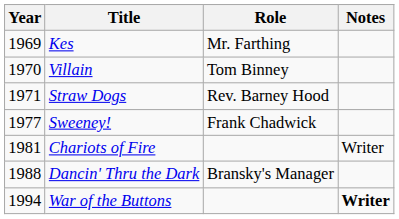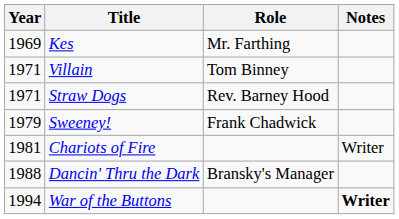 <table class="wikitable sortable">
 <tr>
 <th>Year</th>
 <th>Title</th>
 <th>Role</th>
 <th>Notes</th>
 </tr>
 <tr>
 <td>1969</td>
 <td><em><a href='#'>Kes</a></em></td>
 <td>Mr. Farthing</td>
 <td></td>
 </tr>
 <tr>
-<td>1970</td>
+<td>1971</td>
 <td><em><a href='#'>Villain</a></em></td>
 <td>Tom Binney</td>
 <td></td>
 </tr>
 <tr>
 <td>1971</td>
 <td><em><a href='#'>Straw Dogs</a></em></td>
 <td>Rev. Barney Hood</td>
 <td></td>
 </tr>
 <tr>
-<td>1977</td>
+<td>1979</td>
 <td><em><a href='#'>Sweeney!</a></em></td>
 <td>Frank Chadwick</td>
 <td></td>
 </tr>
 <tr>
 <td>1981</td>
 <td><em><a href='#'>Chariots of Fire</a></em></td>
 <td></td>
 <td>Writer</td>
 </tr>
 <tr>
 <td>1988</td>
 <td><em><a href='#'>Dancin' Thru the Dark</a></em></td>
 <td>Bransky's Manager</td>
 <td></td>
 </tr>
 <tr>
 <td>1994</td>
 <td><em><a href='#'>War of the Buttons</a></td>
 <td></td>
 <td><strong>Writer</strong></td>
 </tr>
 </table>
